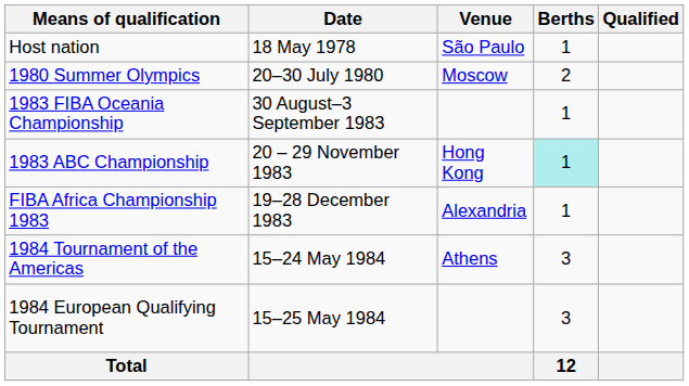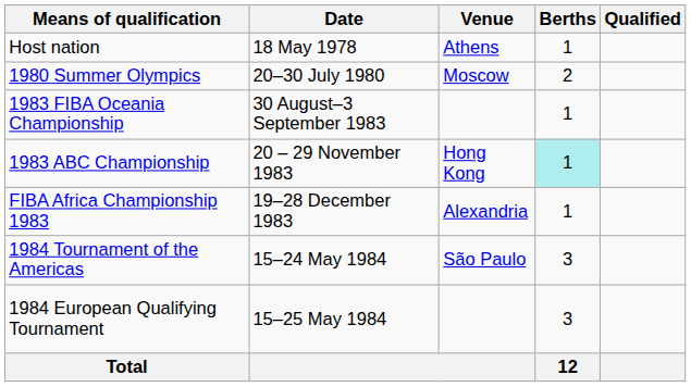 <table class="wikitable">
 <tr>
 <th>Means of qualification</th>
 <th>Date</th>
 <th>Venue</th>
 <th>Berths</th>
 <th>Qualified</th>
 </tr>
 <tr>
 <td>Host nation</td>
 <td>18 May 1978</td>
-<td> <a href='#'>São Paulo</a></td>
+<td> <a href='#'>Athens</a></td>
 <td align=center>1</td>
 <td></td>
 </tr>
 <tr>
 <td><a href='#'>1980 Summer Olympics</a></td>
 <td>20–30 July 1980</td>
 <td> <a href='#'>Moscow</a></td>
 <td align=center>2</td>
 <td><br></td>
 </tr>
 <tr>
 <td><a href='#'>1983 FIBA Oceania Championship</a></td>
 <td>30 August–3 September 1983</td>
 <td></td>
 <td align=center>1</td>
 <td></td>
 </tr>
 <tr>
 <td><a href='#'>1983 ABC Championship</a></td>
 <td>20 – 29 November 1983</td>
 <td> <a href='#'>Hong Kong</a></td>
 <td align=center style="background: paleturquoise;">1</td>
 <td></td>
 </tr>
 <tr>
 <td><a href='#'>FIBA Africa Championship 1983</a></td>
 <td>19–28 December 1983</td>
 <td> <a href='#'>Alexandria</a></td>
 <td align=center>1</td>
 <td></td>
 </tr>
 <tr>
 <td><a href='#'>1984 Tournament of the Americas</a></td>
 <td>15–24 May 1984</td>
-<td> <a href='#'>Athens</a></td>
+<td> <a href='#'>São Paulo</a></td>
 <td align=center>3</td>
 <td><br><br></td>
 </tr>
 <tr>
 <td>1984 European Qualifying Tournament</td>
 <td>15–25 May 1984</td>
 <td></td>
 <td align=center>3</td>
 <td><s></s><br><br><br></td>
 </tr>
 <tr>
 <th>Total</th>
 <th colspan="2"></th>
 <th>12</th>
 <th></th>
 </tr>
 </table>
